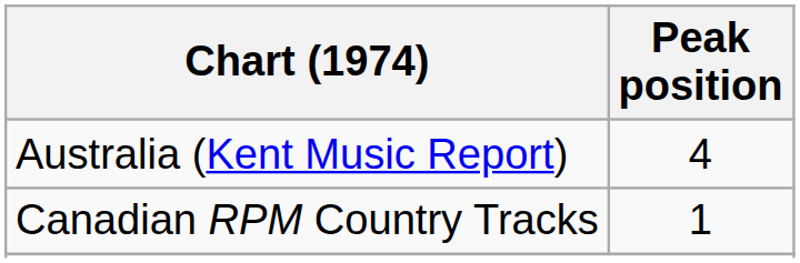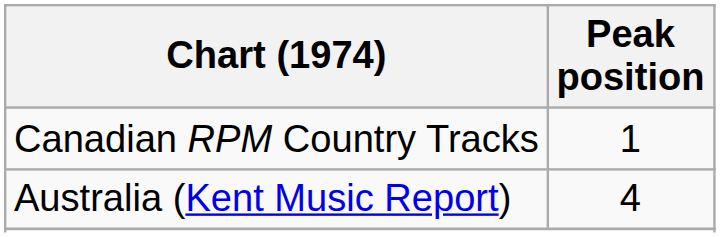 <table class="wikitable sortable">
 <tr>
 <th align="left">Chart (1974)</th>
 <th align="center">Peak<br>position</th>
 </tr>
 <tr>
+<td>Canadian <em>RPM</em> Country Tracks</td>
+<td align="center">1</td>
+</tr>
+<tr>
 <td>Australia (<a href='#'>Kent Music Report</a>)</td>
 <td style="text-align:center;">4</td>
-</tr>
-<tr>
-<td>Canadian <em>RPM</em> Country Tracks</td>
-<td align="center">1</td>
 </tr>
 <tr>
 </tr>
 <tr>
 </tr>
 </table>
